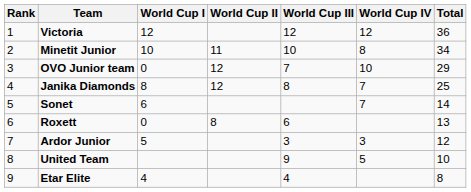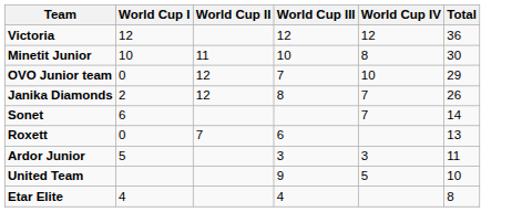 <table class="wikitable sortable">
 <tr>
-<th>Rank</th>
 <th>Team</th>
 <th>World Cup I</th>
 <th>World Cup II</th>
 <th>World Cup III</th>
 <th>World Cup IV</th>
 <th>Total</th>
 </tr>
 <tr>
-<td>1</td>
 <td><strong>Victoria</strong> </td>
 <td>12</td>
 <td></td>
 <td>12</td>
 <td>12</td>
 <td>36</td>
 </tr>
 <tr>
-<td>2</td>
 <td><strong>Minetit Junior</strong> </td>
 <td>10</td>
 <td>11</td>
 <td>10</td>
 <td>8</td>
-<td>34</td>
+<td>30</td>
 </tr>
 <tr>
-<td>3</td>
 <td><strong>OVO Junior team</strong> </td>
 <td>0</td>
 <td>12</td>
 <td>7</td>
 <td>10</td>
 <td>29</td>
 </tr>
 <tr>
-<td>4</td>
 <td><strong>Janika Diamonds</strong> </td>
-<td>8</td>
+<td>2</td>
 <td>12</td>
 <td>8</td>
 <td>7</td>
-<td>25</td>
+<td>26</td>
 </tr>
 <tr>
-<td>5</td>
 <td><strong>Sonet</strong> </td>
 <td>6</td>
 <td></td>
 <td></td>
 <td>7</td>
 <td>14</td>
 </tr>
 <tr>
-<td>6</td>
 <td><strong>Roxett</strong> </td>
 <td>0</td>
-<td>8</td>
+<td>7</td>
 <td>6</td>
 <td></td>
 <td>13</td>
 </tr>
 <tr>
-<td>7</td>
 <td><strong>Ardor Junior</strong> </td>
 <td>5</td>
 <td></td>
 <td>3</td>
 <td>3</td>
-<td>12</td>
+<td>11</td>
 </tr>
 <tr>
-<td>8</td>
 <td><strong>United Team</strong> </td>
 <td></td>
 <td></td>
 <td>9</td>
 <td>5</td>
 <td>10</td>
 </tr>
 <tr>
-<td>9</td>
 <td><strong>Etar Elite</strong> </td>
 <td>4</td>
 <td></td>
 <td>4</td>
 <td></td>
 <td>8</td>
 </tr>
 </table>
